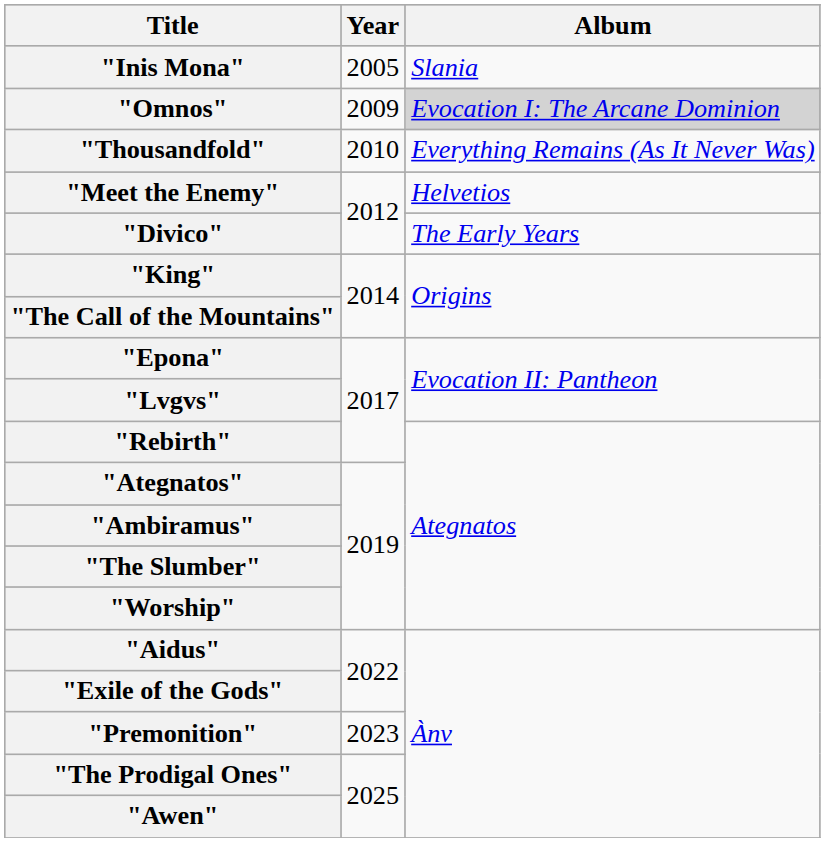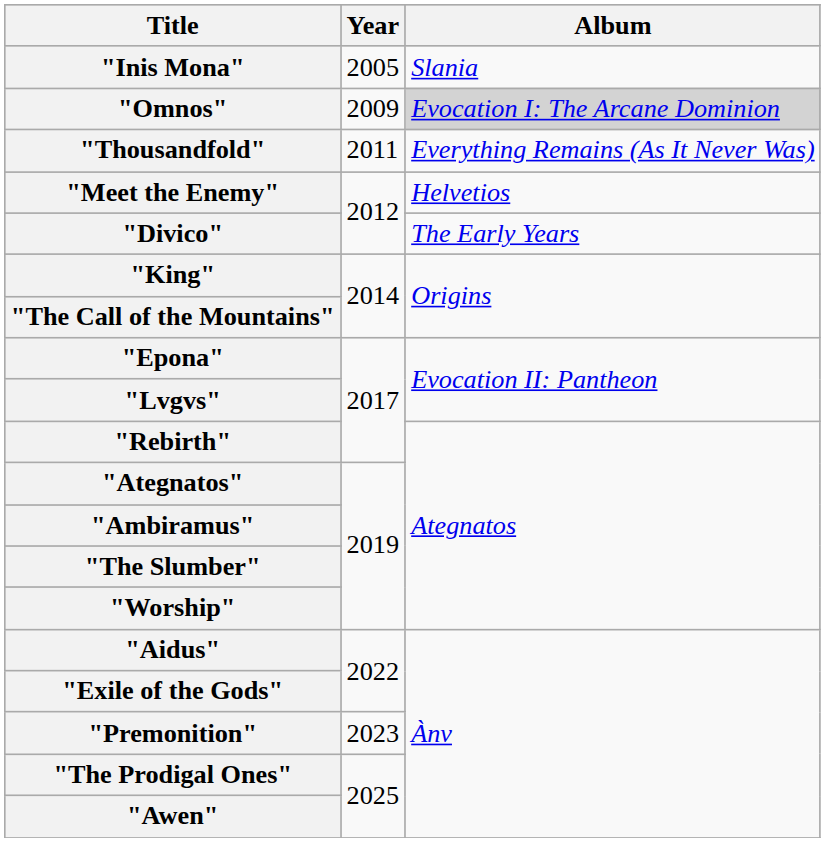 <table class="wikitable plainrowheaders">
 <tr>
 <th>Title</th>
 <th>Year</th>
 <th>Album</th>
 </tr>
 <tr>
 <th scope="row">"Inis Mona"</th>
 <td>2005</td>
 <td><em><a href='#'>Slania</a></em></td>
 </tr>
 <tr>
 <th scope="row">"Omnos"</th>
 <td>2009</td>
 <td style="background: lightgrey;"><em><a href='#'>Evocation I: The Arcane Dominion</a></em></td>
 </tr>
 <tr>
 <th scope="row">"Thousandfold"</th>
-<td>2010</td>
+<td>2011</td>
 <td><em><a href='#'>Everything Remains (As It Never Was)</a></em></td>
 </tr>
 <tr>
 <th scope="row">"Meet the Enemy"</th>
 <td rowspan="2">2012</td>
 <td><em><a href='#'>Helvetios</a></em></td>
 </tr>
 <tr>
 <th scope="row">"Divico"</th>
 <td><em><a href='#'>The Early Years</a></em></td>
 </tr>
 <tr>
 <th scope="row">"King"</th>
 <td rowspan="2">2014</td>
 <td rowspan="2"><em><a href='#'>Origins</a></em></td>
 </tr>
 <tr>
 <th scope="row">"The Call of the Mountains"</th>
 </tr>
 <tr>
 <th scope="row">"Epona"</th>
 <td rowspan="3">2017</td>
 <td rowspan="2"><em><a href='#'>Evocation II: Pantheon</a></em></td>
 </tr>
 <tr>
 <th scope="row">"Lvgvs"</th>
 </tr>
 <tr>
 <th scope="row">"Rebirth"</th>
 <td rowspan="5"><em><a href='#'>Ategnatos</a></em></td>
 </tr>
 <tr>
 <th scope="row">"Ategnatos"</th>
 <td rowspan="4">2019</td>
 </tr>
 <tr>
 <th scope="row">"Ambiramus"</th>
 </tr>
 <tr>
 <th scope="row">"The Slumber"</th>
 </tr>
 <tr>
 <th scope="row">"Worship"</th>
 </tr>
 <tr>
 <th scope="row">"Aidus"</th>
 <td rowspan="2">2022</td>
 <td rowspan="5"><em><a href='#'>Ànv</a></em></td>
 </tr>
 <tr>
 <th scope="row">"Exile of the Gods"</th>
 </tr>
 <tr>
 <th scope="row">"Premonition"</th>
 <td>2023</td>
 </tr>
 <tr>
 <th scope="row">"The Prodigal Ones"</th>
 <td rowspan="2">2025</td>
 </tr>
 <tr>
 <th scope="row">"Awen"</th>
 </tr>
 </table>
